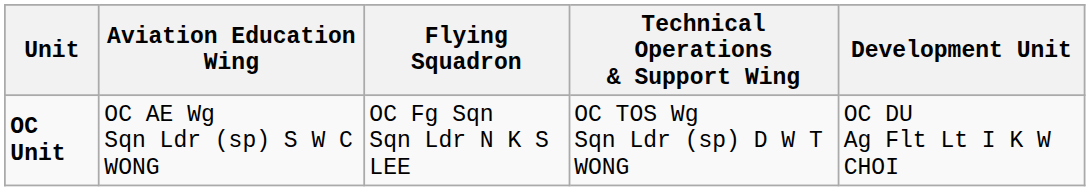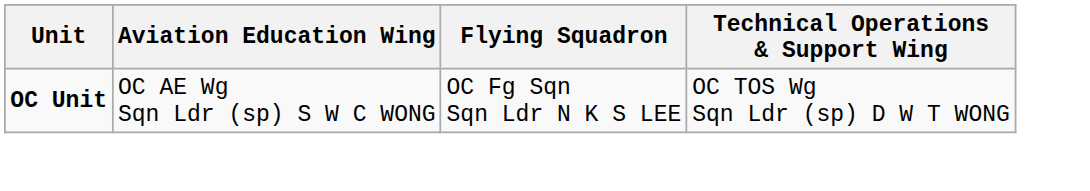 <table class="wikitable">
 <tr>
 <th>Unit</th>
 <th>Aviation Education Wing</th>
 <th>Flying Squadron</th>
 <th>Technical Operations<br>& Support Wing</th>
-<th>Development Unit</th>
 </tr>
 <tr>
 <td><strong>OC Unit</strong></td>
 <td>OC AE Wg<br>Sqn Ldr (sp) S W C WONG</td>
 <td>OC Fg Sqn<br>Sqn Ldr N K S LEE</td>
 <td>OC TOS Wg<br>Sqn Ldr (sp) D W T WONG</td>
-<td>OC DU<br>Ag Flt Lt I K W CHOI</td>
 </tr>
 </table>
